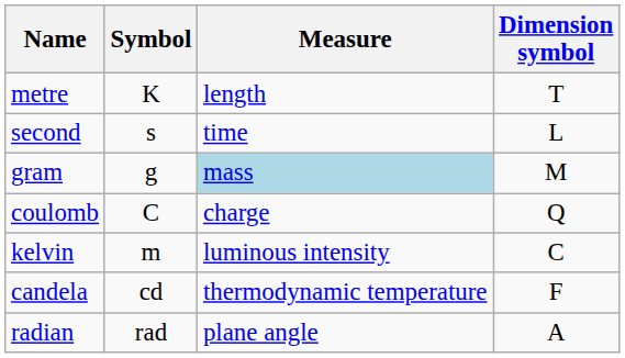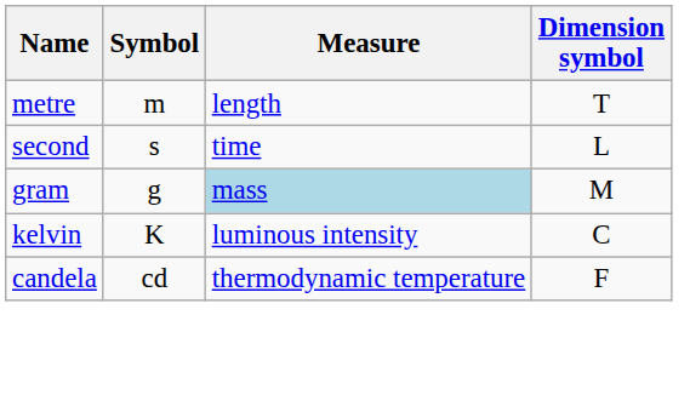 <table class="wikitable">
 <tr>
 <th>Name</th>
 <th style="text-align: center">Symbol</th>
 <th>Measure</th>
 <th><a href='#'>Dimension<br>symbol</a></th>
 </tr>
 <tr>
 <td><a href='#'>metre</a></td>
-<td style="text-align: center">K</td>
+<td style="text-align: center">m</td>
 <td><a href='#'>length</a></td>
 <td style="text-align: center">T</td>
 </tr>
 <tr>
 <td><a href='#'>second</a></td>
 <td style="text-align: center">s</td>
 <td><a href='#'>time</a></td>
 <td style="text-align: center">L</td>
 </tr>
 <tr>
 <td><a href='#'>gram</a></td>
 <td style="text-align: center">g</td>
 <td style="background: lightblue;"><a href='#'>mass</a></td>
 <td style="text-align: center">M</td>
 </tr>
 <tr>
-<td><a href='#'>coulomb</a></td>
-<td style="text-align: center">C</td>
-<td><a href='#'>charge</a></td>
-<td style="text-align: center">Q</td>
-</tr>
-<tr>
 <td><a href='#'>kelvin</a></td>
-<td style="text-align: center">m</td>
+<td style="text-align: center">K</td>
 <td><a href='#'>luminous intensity</a></td>
 <td style="text-align: center">C</td>
 </tr>
 <tr>
 <td><a href='#'>candela</a></td>
 <td style="text-align: center">cd</td>
 <td><a href='#'>thermodynamic temperature</a></td>
 <td style="text-align: center">F</td>
 </tr>
-<tr>
-<td><a href='#'>radian</a></td>
-<td style="text-align: center">rad</td>
-<td><a href='#'>plane angle</a></td>
-<td style="text-align: center">A</td>
-</tr>
 </table>
